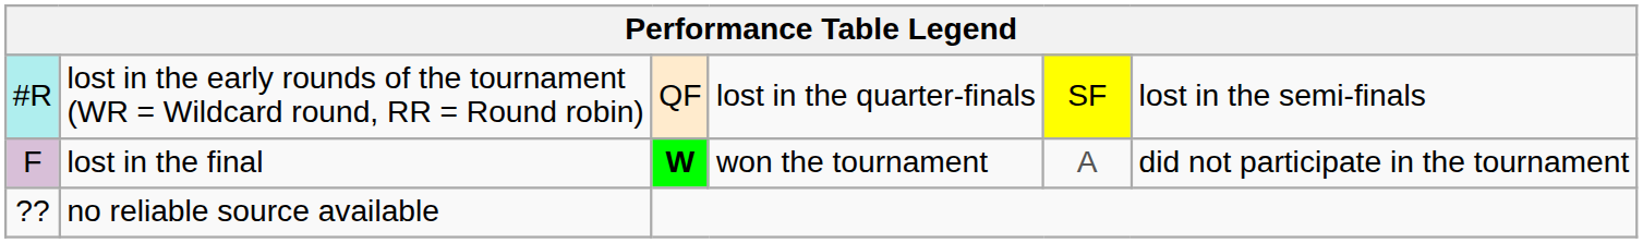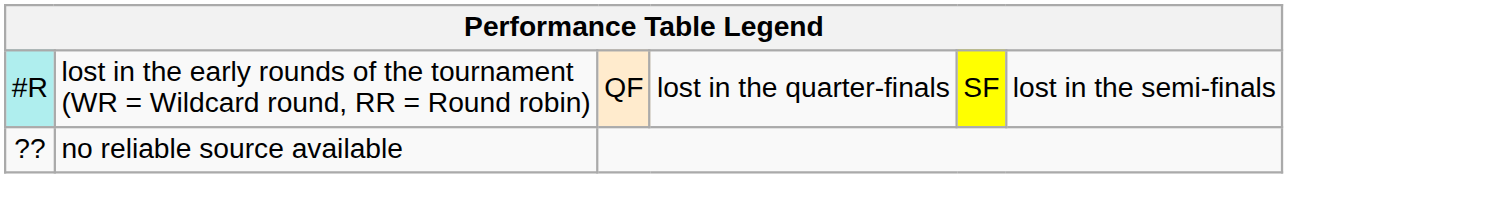 <table class="wikitable" style="font-size:78%;">
 <tr>
 <th colspan="6">Performance Table Legend</th>
 </tr>
 <tr>
 <td align="center" style="background:#afeeee;">#R</td>
 <td>lost in the early rounds of the tournament<br>(WR = Wildcard round, RR = Round robin)</td>
 <td align="center" style="background:#ffebcd;">QF</td>
 <td>lost in the quarter-finals</td>
 <td align="center" style="background:yellow;">SF</td>
 <td>lost in the semi-finals</td>
 </tr>
 <tr>
-<td align="center" style="background:#D8BFD8;">F</td>
-<td>lost in the final</td>
-<td align="center" style="background:#00ff00;"><strong>W</strong></td>
-<td>won the tournament</td>
-<td align="center" style="color:#555555;" width="30">A</td>
-<td>did not participate in the tournament</td>
-</tr>
-<tr>
 <td align="center">??</td>
 <td>no reliable source available</td>
 </tr>
 </table>
